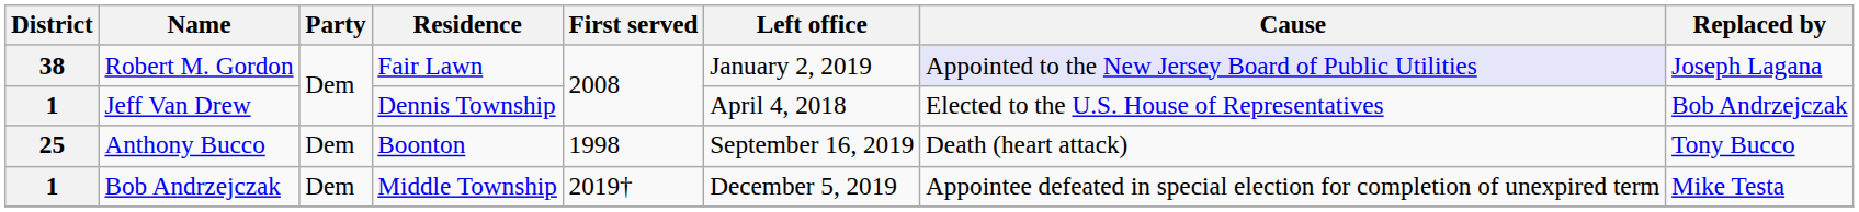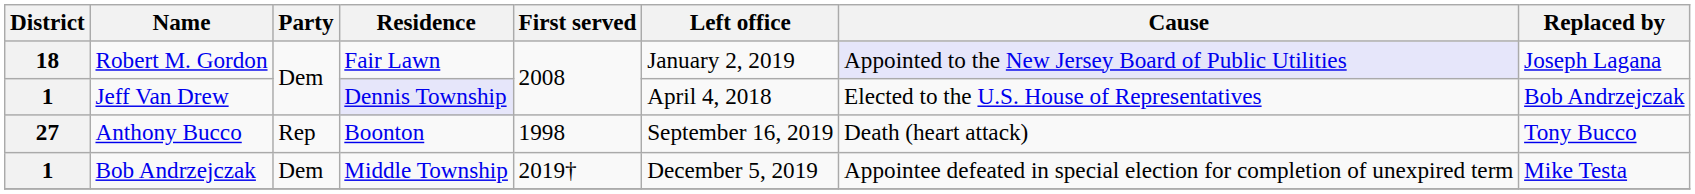 <table class="wikitable">
 <tr>
 <th>District</th>
 <th>Name</th>
 <th>Party</th>
 <th>Residence</th>
 <th>First served</th>
 <th>Left office</th>
 <th>Cause</th>
 <th>Replaced by</th>
 </tr>
 <tr>
-<th>38</th>
+<th>18</th>
 <td><a href='#'>Robert M. Gordon</a></td>
 <td rowspan=2 >Dem</td>
 <td><a href='#'>Fair Lawn</a></td>
 <td rowspan=2>2008</td>
 <td>January 2, 2019</td>
 <td style="background: lavender;">Appointed to the <a href='#'>New Jersey Board of Public Utilities</a></td>
 <td><a href='#'>Joseph Lagana</a></td>
 </tr>
 <tr>
 <th>1</th>
 <td><a href='#'>Jeff Van Drew</a></td>
-<td><a href='#'>Dennis Township</a></td>
+<td style="background: lavender;"><a href='#'>Dennis Township</a></td>
 <td>April 4, 2018</td>
 <td>Elected to the <a href='#'>U.S. House of Representatives</a></td>
 <td><a href='#'>Bob Andrzejczak</a></td>
 </tr>
 <tr>
-<th>25</th>
+<th>27</th>
 <td><a href='#'>Anthony Bucco</a></td>
-<td>Dem</td>
+<td>Rep</td>
 <td><a href='#'>Boonton</a></td>
 <td>1998</td>
 <td>September 16, 2019</td>
 <td>Death (heart attack)</td>
 <td><a href='#'>Tony Bucco</a></td>
 </tr>
 <tr>
 <th>1</th>
 <td><a href='#'>Bob Andrzejczak</a></td>
 <td>Dem</td>
 <td><a href='#'>Middle Township</a></td>
 <td>2019†</td>
 <td>December 5, 2019</td>
 <td>Appointee defeated in special election for completion of unexpired term</td>
 <td><a href='#'>Mike Testa</a></td>
 </tr>
 <tr>
 </tr>
 </table>
